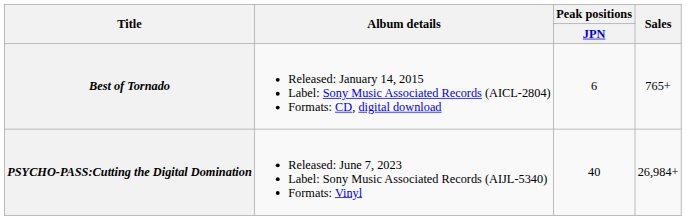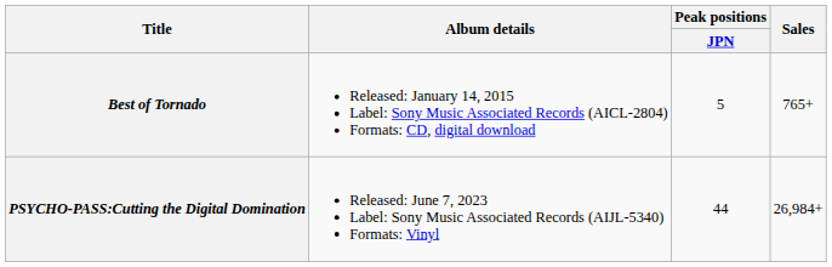 <table class="wikitable plainrowheaders">
 <tr>
 <th scope="col" rowspan="2">Title</th>
 <th scope="col" rowspan="2">Album details</th>
 <th scope="col" colspan="1">Peak positions</th>
 <th scope="col" rowspan="2">Sales<br></th>
 </tr>
 <tr>
 <th scope="col"><a href='#'>JPN</a><br></th>
 </tr>
 <tr>
 <th scope="row"><em>Best of Tornado</em></th>
 <td><br><ul><li>Released: January 14, 2015</li><li>Label: <a href='#'>Sony Music Associated Records</a> (AICL-2804)</li><li>Formats: <a href='#'>CD</a>, <a href='#'>digital download</a></li></ul></td>
-<td align="center">6</td>
+<td align="center">5</td>
 <td align="center">765+</td>
 </tr>
 <tr>
 <th scope="row"><em>PSYCHO-PASS:Cutting the Digital Domination</em></th>
 <td><br><ul><li>Released: June 7, 2023</li><li>Label: Sony Music Associated Records (AIJL-5340)</li><li>Formats: <a href='#'>Vinyl</a></li></ul></td>
-<td align="center">40</td>
+<td align="center">44</td>
 <td align="center">26,984+</td>
 </tr>
 </table>
